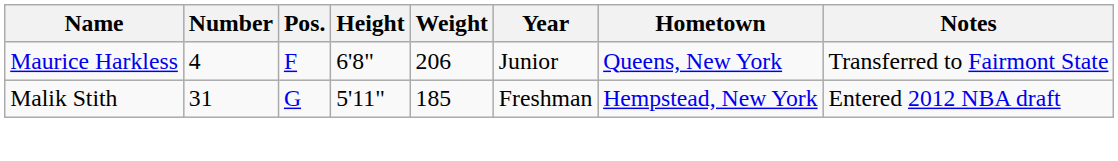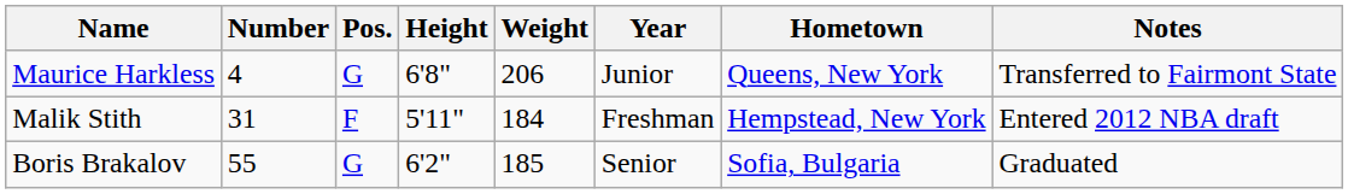 <table class="wikitable sortable" border="1">
 <tr>
 <th>Name</th>
 <th>Number</th>
 <th>Pos.</th>
 <th>Height</th>
 <th>Weight</th>
 <th>Year</th>
 <th>Hometown</th>
 <th class="unsortable">Notes</th>
 </tr>
 <tr>
 <td sortname><a href='#'>Maurice Harkless</a></td>
 <td>4</td>
-<td><a href='#'>F</a></td>
+<td><a href='#'>G</a></td>
 <td>6'8"</td>
 <td>206</td>
 <td>Junior</td>
 <td><a href='#'>Queens, New York</a></td>
 <td>Transferred to <a href='#'>Fairmont State</a></td>
 </tr>
 <tr>
 <td sortname>Malik Stith</td>
 <td>31</td>
-<td><a href='#'>G</a></td>
+<td><a href='#'>F</a></td>
 <td>5'11"</td>
-<td>185</td>
+<td>184</td>
 <td>Freshman</td>
 <td><a href='#'>Hempstead, New York</a></td>
 <td>Entered <a href='#'>2012 NBA draft</a></td>
 </tr>
+<tr>
+<td sortname>Boris Brakalov</td>
+<td>55</td>
+<td><a href='#'>G</a></td>
+<td>6'2"</td>
+<td>185</td>
+<td>Senior</td>
+<td><a href='#'>Sofia, Bulgaria</a></td>
+<td>Graduated</td>
+</tr>
 </table>
